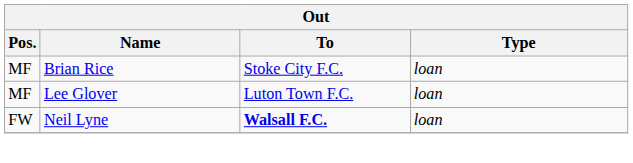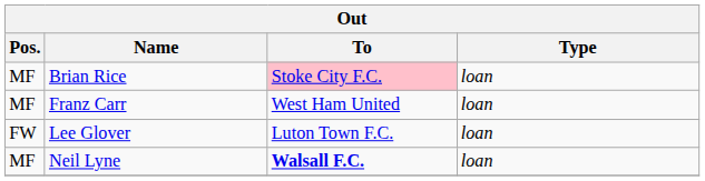 <table class="wikitable" style="font-size:100%;width:99%;">
 <tr>
 <th colspan="4">Out</th>
 </tr>
 <tr>
 <th width=3%>Pos.</th>
 <th width=33%>Name</th>
 <th width=28%>To</th>
 <th width=36%>Type</th>
 </tr>
 <tr>
 <td>MF</td>
 <td><a href='#'>Brian Rice</a></td>
-<td><a href='#'>Stoke City F.C.</a></td>
+<td style="background: pink;"><a href='#'>Stoke City F.C.</a></td>
 <td><em>loan</em></td>
 </tr>
 <tr>
 <td>MF</td>
+<td><a href='#'>Franz Carr</a></td>
+<td><a href='#'>West Ham United</a></td>
+<td><em>loan</em></td>
+</tr>
+<tr>
+<td>FW</td>
 <td><a href='#'>Lee Glover</a></td>
 <td><a href='#'>Luton Town F.C.</a></td>
 <td><em>loan</em></td>
 </tr>
 <tr>
-<td>FW</td>
+<td>MF</td>
 <td><a href='#'>Neil Lyne</a></td>
 <td><strong><a href='#'>Walsall F.C.</a></strong></td>
 <td><em>loan</em></td>
 </tr>
 <tr>
 </tr>
 </table>
